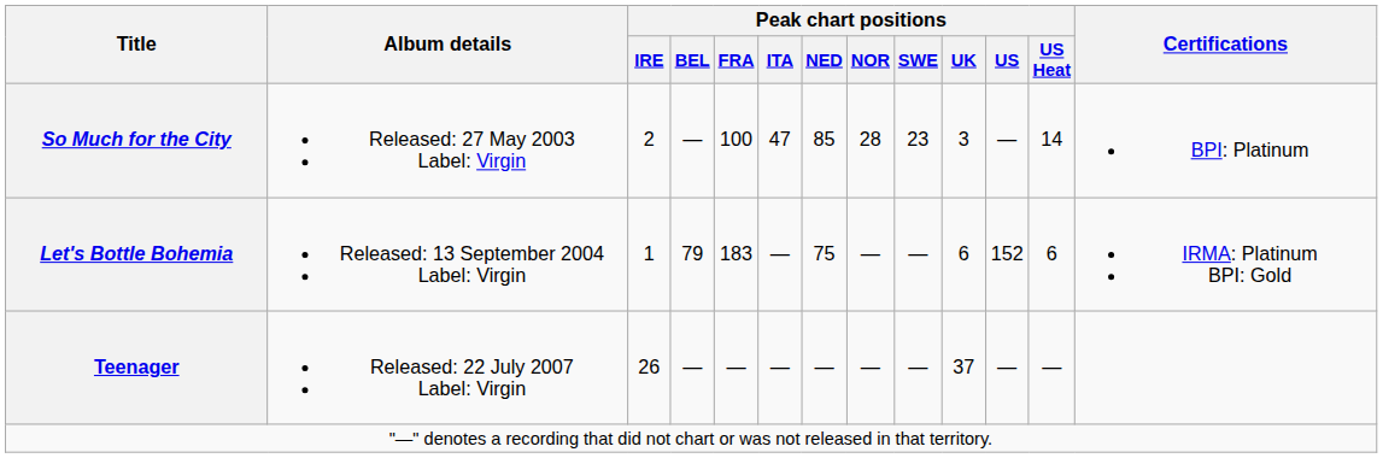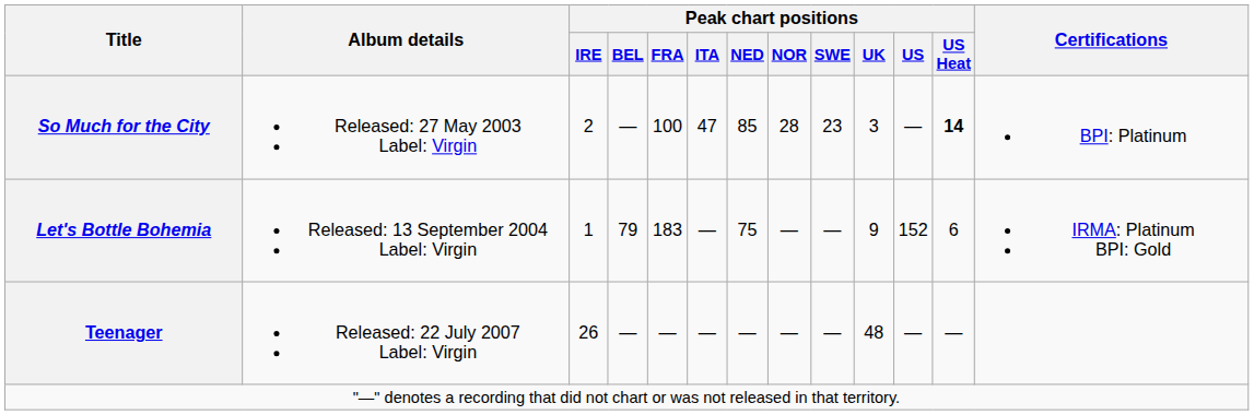 <table class="wikitable plainrowheaders" style="text-align:center;" border="1">
 <tr>
 <th scope="col" rowspan="2" style="width:13em;">Title</th>
 <th scope="col" rowspan="2" style="width:18em;">Album details</th>
 <th scope="col" colspan="10">Peak chart positions</th>
 <th scope="col" rowspan="2" style="width:15em;"><a href='#'>Certifications</a></th>
 </tr>
 <tr>
 <th scope="col" style="width:2em;font-size:90%;"><a href='#'>IRE</a><br></th>
 <th scope="col" style="width:2em;font-size:90%;"><a href='#'>BEL</a><br></th>
 <th scope="col" style="width:2em;font-size:90%;"><a href='#'>FRA</a><br></th>
 <th scope="col" style="width:2em;font-size:90%;"><a href='#'>ITA</a><br></th>
 <th scope="col" style="width:2em;font-size:90%;"><a href='#'>NED</a><br></th>
 <th scope="col" style="width:2em;font-size:90%;"><a href='#'>NOR</a><br></th>
 <th scope="col" style="width:2em;font-size:90%;"><a href='#'>SWE</a><br></th>
 <th scope="col" style="width:2em;font-size:90%;"><a href='#'>UK</a><br></th>
 <th scope="col" style="width:2em;font-size:90%;"><a href='#'>US</a><br></th>
 <th scope="col" style="width:2em;font-size:90%;"><a href='#'>US<br>Heat</a><br></th>
 </tr>
 <tr>
 <th scope="row"><em><a href='#'>So Much for the City</a></em></th>
 <td><br><ul><li>Released: 27 May 2003</li><li>Label: <a href='#'>Virgin</a></li></ul></td>
 <td style="text-align:center;">2</td>
 <td style="text-align:center;">—</td>
 <td style="text-align:center;">100</td>
 <td style="text-align:center;">47</td>
 <td style="text-align:center;">85</td>
 <td style="text-align:center;">28</td>
 <td style="text-align:center;">23</td>
 <td style="text-align:center;">3</td>
 <td style="text-align:center;">—</td>
-<td style="text-align:center;">14</td>
+<td style="text-align:center;"><strong>14</strong></td>
 <td><br><ul><li><a href='#'>BPI</a>: Platinum</li></ul></td>
 </tr>
 <tr>
 <th scope="row"><em><a href='#'>Let's Bottle Bohemia</a></em></th>
 <td><br><ul><li>Released: 13 September 2004</li><li>Label: Virgin</li></ul></td>
 <td style="text-align:center;">1</td>
 <td style="text-align:center;">79</td>
 <td style="text-align:center;">183</td>
 <td style="text-align:center;">—</td>
 <td style="text-align:center;">75</td>
 <td style="text-align:center;">—</td>
 <td style="text-align:center;">—</td>
-<td style="text-align:center;">6</td>
+<td style="text-align:center;">9</td>
 <td style="text-align:center;">152</td>
 <td style="text-align:center;">6</td>
 <td><br><ul><li><a href='#'>IRMA</a>: Platinum</li><li>BPI: Gold</li></ul></td>
 </tr>
 <tr>
 <th scope="row"><em><a href='#'></em>Teenager<em></a></em></th>
 <td><br><ul><li>Released: 22 July 2007</li><li>Label: Virgin</li></ul></td>
 <td style="text-align:center;">26</td>
 <td style="text-align:center;">—</td>
 <td style="text-align:center;">—</td>
 <td style="text-align:center;">—</td>
 <td style="text-align:center;">—</td>
 <td style="text-align:center;">—</td>
 <td style="text-align:center;">—</td>
-<td style="text-align:center;">37</td>
+<td style="text-align:center;">48</td>
 <td style="text-align:center;">—</td>
 <td style="text-align:center;">—</td>
 <td></td>
 </tr>
 <tr>
 <td colspan="15" style="font-size:90%">"—" denotes a recording that did not chart or was not released in that territory.</td>
 </tr>
 </table>
